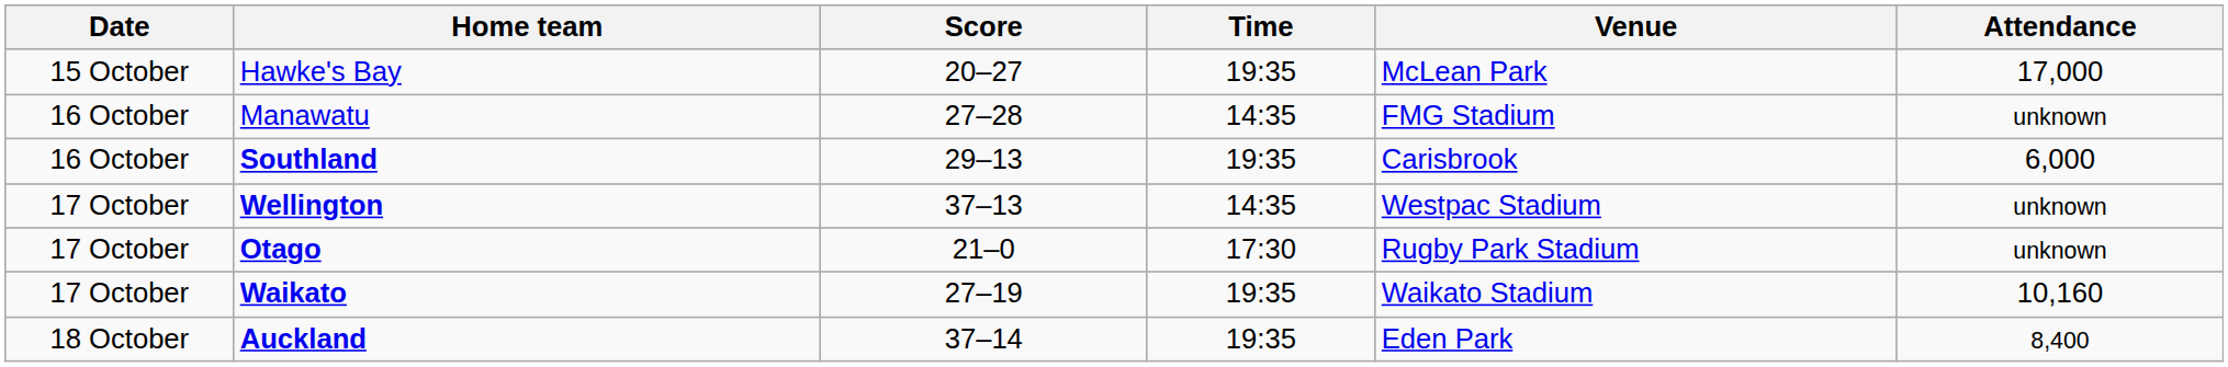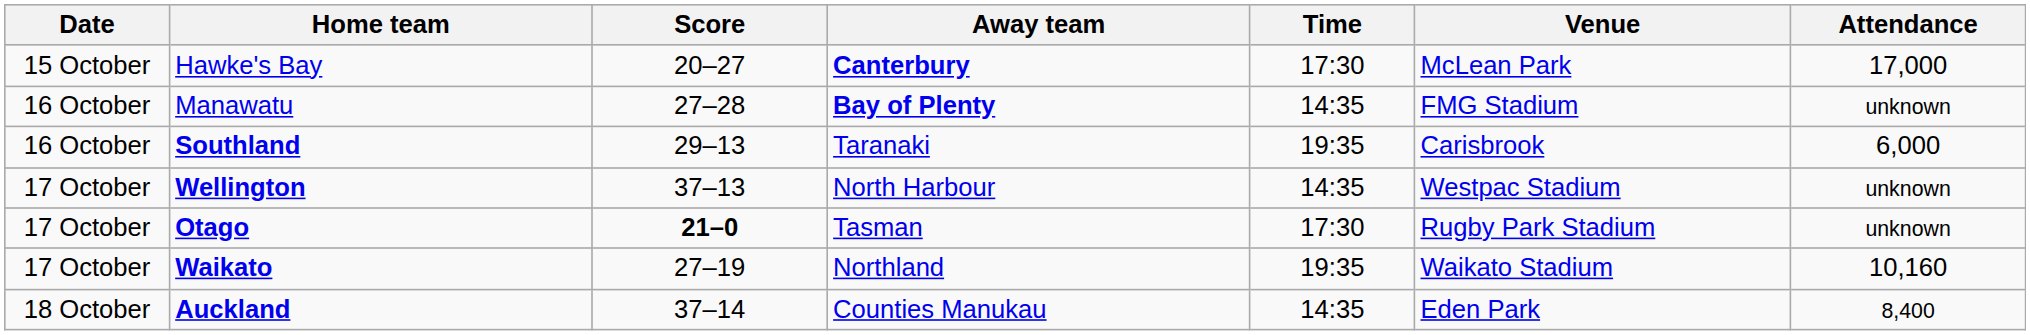 <table class="wikitable" width=100%>
 <tr>
 <th width=7%>Date</th>
 <th width=18%>Home team</th>
 <th width=10%>Score</th>
+<th width=18%>Away team</th>
 <th width=7%>Time</th>
 <th width=16%>Venue</th>
 <th width=10%>Attendance</th>
 </tr>
 <tr>
 <td style="text-align:center">15 October</td>
 <td><a href='#'>Hawke's Bay</a></td>
 <td style="text-align:center">20–27</td>
-<td style="text-align:center">19:35</td>
+<td><strong><a href='#'>Canterbury</a></strong></td>
+<td style="text-align:center">17:30</td>
 <td><a href='#'>McLean Park</a></td>
 <td style="text-align:center">17,000</td>
 </tr>
 <tr>
 <td style="text-align:center">16 October</td>
 <td><a href='#'>Manawatu</a></td>
 <td style="text-align:center">27–28</td>
+<td><strong><a href='#'>Bay of Plenty</a></strong></td>
 <td style="text-align:center">14:35</td>
 <td><a href='#'>FMG Stadium</a></td>
 <td style="text-align:center"><small>unknown</small></td>
 </tr>
 <tr>
 <td style="text-align:center">16 October</td>
 <td><strong><a href='#'>Southland</a></strong></td>
 <td style="text-align:center">29–13</td>
+<td><a href='#'>Taranaki</a></td>
 <td style="text-align:center">19:35</td>
 <td><a href='#'>Carisbrook</a></td>
 <td style="text-align:center">6,000</td>
 </tr>
 <tr>
 <td style="text-align:center">17 October</td>
 <td><strong><a href='#'>Wellington</a></strong></td>
 <td style="text-align:center">37–13</td>
+<td><a href='#'>North Harbour</a></td>
 <td style="text-align:center">14:35</td>
 <td><a href='#'>Westpac Stadium</a></td>
 <td style="text-align:center"><small>unknown</small></td>
 </tr>
 <tr>
 <td style="text-align:center">17 October</td>
 <td><strong><a href='#'>Otago</a></strong></td>
-<td style="text-align:center">21–0</td>
+<td style="text-align:center"><strong>21–0</strong></td>
+<td><a href='#'>Tasman</a></td>
 <td style="text-align:center">17:30</td>
 <td><a href='#'>Rugby Park Stadium</a></td>
 <td style="text-align:center"><small>unknown</small></td>
 </tr>
 <tr>
 <td style="text-align:center">17 October</td>
 <td><strong><a href='#'>Waikato</a></strong></td>
 <td style="text-align:center">27–19</td>
+<td><a href='#'>Northland</a></td>
 <td style="text-align:center">19:35</td>
 <td><a href='#'>Waikato Stadium</a></td>
 <td style="text-align:center">10,160</td>
 </tr>
 <tr>
 <td style="text-align:center">18 October</td>
 <td><strong><a href='#'>Auckland</a></strong></td>
 <td style="text-align:center">37–14</td>
-<td style="text-align:center">19:35</td>
+<td><a href='#'>Counties Manukau</a></td>
+<td style="text-align:center">14:35</td>
 <td><a href='#'>Eden Park</a></td>
 <td style="text-align:center"><small>8,400</small></td>
 </tr>
 </table>
